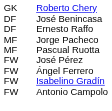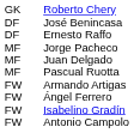 <table style="font-size:90%; margin:0.2em auto;" cellspacing="0" cellpadding="0">
 <tr>
 <th width="25"></th>
 <th width="25"></th>
 </tr>
 <tr>
 <td>GK</td>
 <td></td>
 <td> <a href='#'>Roberto Chery</a></td>
 </tr>
 <tr>
 <td>DF</td>
 <td></td>
 <td> José Benincasa</td>
 </tr>
 <tr>
 <td>DF</td>
 <td></td>
 <td> Ernesto Raffo</td>
 </tr>
 <tr>
 <td>MF</td>
 <td></td>
 <td> Jorge Pacheco</td>
 </tr>
 <tr>
 <td>MF</td>
 <td></td>
+<td> Juan Delgado</td>
+</tr>
+<tr>
+<td>MF</td>
+<td></td>
 <td> Pascual Ruotta</td>
 </tr>
 <tr>
 <td>FW</td>
 <td></td>
-<td> José Pérez</td>
+<td> Armando Artigas</td>
 </tr>
 <tr>
 <td>FW</td>
 <td></td>
 <td> Ángel Ferrero</td>
 </tr>
 <tr>
 <td>FW</td>
 <td></td>
 <td> <a href='#'>Isabelino Gradín</a></td>
 </tr>
 <tr>
 <td>FW</td>
 <td></td>
 <td> Antonio Campolo</td>
 </tr>
 <tr>
 </tr>
 </table>
